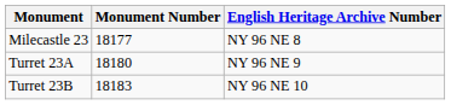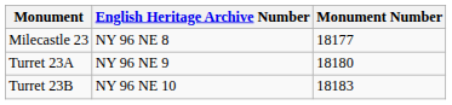 <table class="wikitable">
 <tr>
 <th>Monument</th>
+<th><a href='#'>English Heritage Archive</a> Number</th>
 <th>Monument Number</th>
-<th><a href='#'>English Heritage Archive</a> Number</th>
 </tr>
 <tr>
 <td>Milecastle 23</td>
+<td>NY 96 NE 8</td>
 <td>18177</td>
-<td>NY 96 NE 8</td>
 </tr>
 <tr>
 <td>Turret 23A</td>
+<td>NY 96 NE 9</td>
 <td>18180</td>
-<td>NY 96 NE 9</td>
 </tr>
 <tr>
 <td>Turret 23B</td>
+<td>NY 96 NE 10</td>
 <td>18183</td>
-<td>NY 96 NE 10</td>
 </tr>
 </table>
